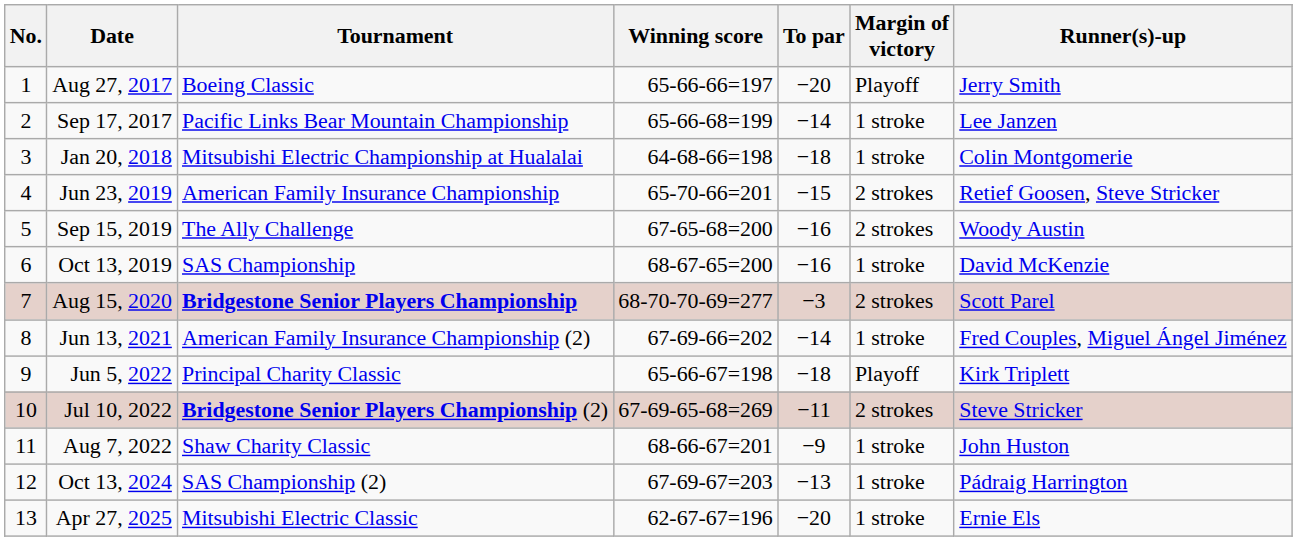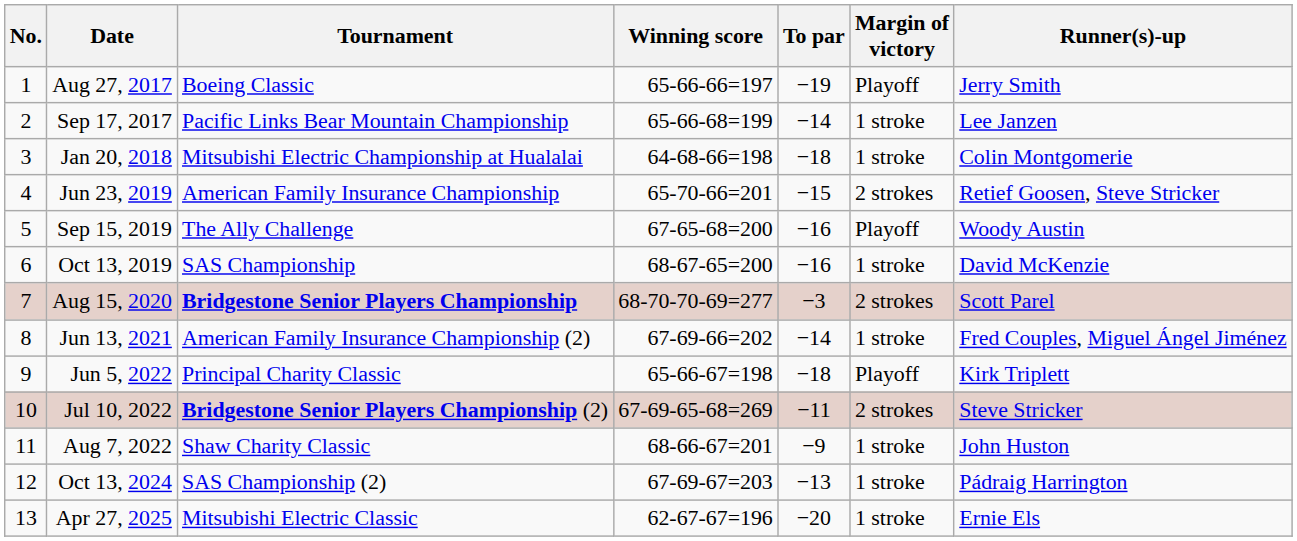 <table class="wikitable" style="font-size:95%;">
 <tr>
 <th>No.</th>
 <th>Date</th>
 <th>Tournament</th>
 <th>Winning score</th>
 <th>To par</th>
 <th>Margin of<br>victory</th>
 <th>Runner(s)-up</th>
 </tr>
 <tr>
 <td align=center>1</td>
 <td align=right>Aug 27, <a href='#'>2017</a></td>
 <td><a href='#'>Boeing Classic</a></td>
 <td align=right>65-66-66=197</td>
-<td align=center>−20</td>
+<td align=center>−19</td>
 <td>Playoff</td>
 <td> <a href='#'>Jerry Smith</a></td>
 </tr>
 <tr>
 <td align=center>2</td>
 <td align=right>Sep 17, 2017</td>
 <td><a href='#'>Pacific Links Bear Mountain Championship</a></td>
 <td align=right>65-66-68=199</td>
 <td align=center>−14</td>
 <td>1 stroke</td>
 <td> <a href='#'>Lee Janzen</a></td>
 </tr>
 <tr>
 <td align=center>3</td>
 <td align=right>Jan 20, <a href='#'>2018</a></td>
 <td><a href='#'>Mitsubishi Electric Championship at Hualalai</a></td>
 <td align=right>64-68-66=198</td>
 <td align=center>−18</td>
 <td>1 stroke</td>
 <td> <a href='#'>Colin Montgomerie</a></td>
 </tr>
 <tr>
 <td align=center>4</td>
 <td align=right>Jun 23, <a href='#'>2019</a></td>
 <td><a href='#'>American Family Insurance Championship</a></td>
 <td align=right>65-70-66=201</td>
 <td align=center>−15</td>
 <td>2 strokes</td>
 <td> <a href='#'>Retief Goosen</a>,  <a href='#'>Steve Stricker</a></td>
 </tr>
 <tr>
 <td align=center>5</td>
 <td align=right>Sep 15, 2019</td>
 <td><a href='#'>The Ally Challenge</a></td>
 <td align=right>67-65-68=200</td>
 <td align=center>−16</td>
-<td>2 strokes</td>
+<td>Playoff</td>
 <td> <a href='#'>Woody Austin</a></td>
 </tr>
 <tr>
 <td align=center>6</td>
 <td align=right>Oct 13, 2019</td>
 <td><a href='#'>SAS Championship</a></td>
 <td align=right>68-67-65=200</td>
 <td align=center>−16</td>
 <td>1 stroke</td>
 <td> <a href='#'>David McKenzie</a></td>
 </tr>
 <tr style="background:#e5d1cb;">
 <td align=center>7</td>
 <td align=right>Aug 15, <a href='#'>2020</a></td>
 <td><strong><a href='#'>Bridgestone Senior Players Championship</a></strong></td>
 <td align=right>68-70-70-69=277</td>
 <td align=center>−3</td>
 <td>2 strokes</td>
 <td> <a href='#'>Scott Parel</a></td>
 </tr>
 <tr>
 <td align=center>8</td>
 <td align=right>Jun 13, <a href='#'>2021</a></td>
 <td><a href='#'>American Family Insurance Championship</a> (2)</td>
 <td align=right>67-69-66=202</td>
 <td align=center>−14</td>
 <td>1 stroke</td>
 <td> <a href='#'>Fred Couples</a>,  <a href='#'>Miguel Ángel Jiménez</a></td>
 </tr>
 <tr>
 <td align=center>9</td>
 <td align=right>Jun 5, <a href='#'>2022</a></td>
 <td><a href='#'>Principal Charity Classic</a></td>
 <td align=right>65-66-67=198</td>
 <td align=center>−18</td>
 <td>Playoff</td>
 <td> <a href='#'>Kirk Triplett</a></td>
 </tr>
 <tr style="background:#e5d1cb;">
 <td align=center>10</td>
 <td align=right>Jul 10, 2022</td>
 <td><strong><a href='#'>Bridgestone Senior Players Championship</a></strong> (2)</td>
 <td align=right>67-69-65-68=269</td>
 <td align=center>−11</td>
 <td>2 strokes</td>
 <td> <a href='#'>Steve Stricker</a></td>
 </tr>
 <tr>
 <td align=center>11</td>
 <td align=right>Aug 7, 2022</td>
 <td><a href='#'>Shaw Charity Classic</a></td>
 <td align=right>68-66-67=201</td>
 <td align=center>−9</td>
 <td>1 stroke</td>
 <td> <a href='#'>John Huston</a></td>
 </tr>
 <tr>
 <td align=center>12</td>
 <td align=right>Oct 13, <a href='#'>2024</a></td>
 <td><a href='#'>SAS Championship</a> (2)</td>
 <td align=right>67-69-67=203</td>
 <td align=center>−13</td>
 <td>1 stroke</td>
 <td> <a href='#'>Pádraig Harrington</a></td>
 </tr>
 <tr>
 <td align=center>13</td>
 <td align=right>Apr 27, <a href='#'>2025</a></td>
 <td><a href='#'>Mitsubishi Electric Classic</a></td>
 <td align=right>62-67-67=196</td>
 <td align=center>−20</td>
 <td>1 stroke</td>
 <td> <a href='#'>Ernie Els</a></td>
 </tr>
 </table>
